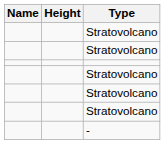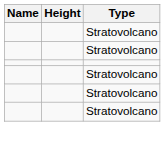 <table class="wikitable">
 <tr>
 <th>Name</th>
 <th>Height</th>
 <th>Type</th>
 </tr>
 <tr>
 <td></td>
 <td></td>
 <td>Stratovolcano</td>
 </tr>
 <tr>
 <td></td>
 <td></td>
 <td>Stratovolcano</td>
 </tr>
 <tr>
 <td></td>
 <td></td>
 <td></td>
 </tr>
 <tr>
 <td></td>
 <td></td>
 <td>Stratovolcano</td>
 </tr>
 <tr>
 <td></td>
 <td></td>
 <td>Stratovolcano</td>
 </tr>
 <tr>
 <td></td>
 <td></td>
 <td>Stratovolcano</td>
 </tr>
-<tr>
-<td></td>
-<td></td>
-<td>-</td>
-</tr>
 </table>
